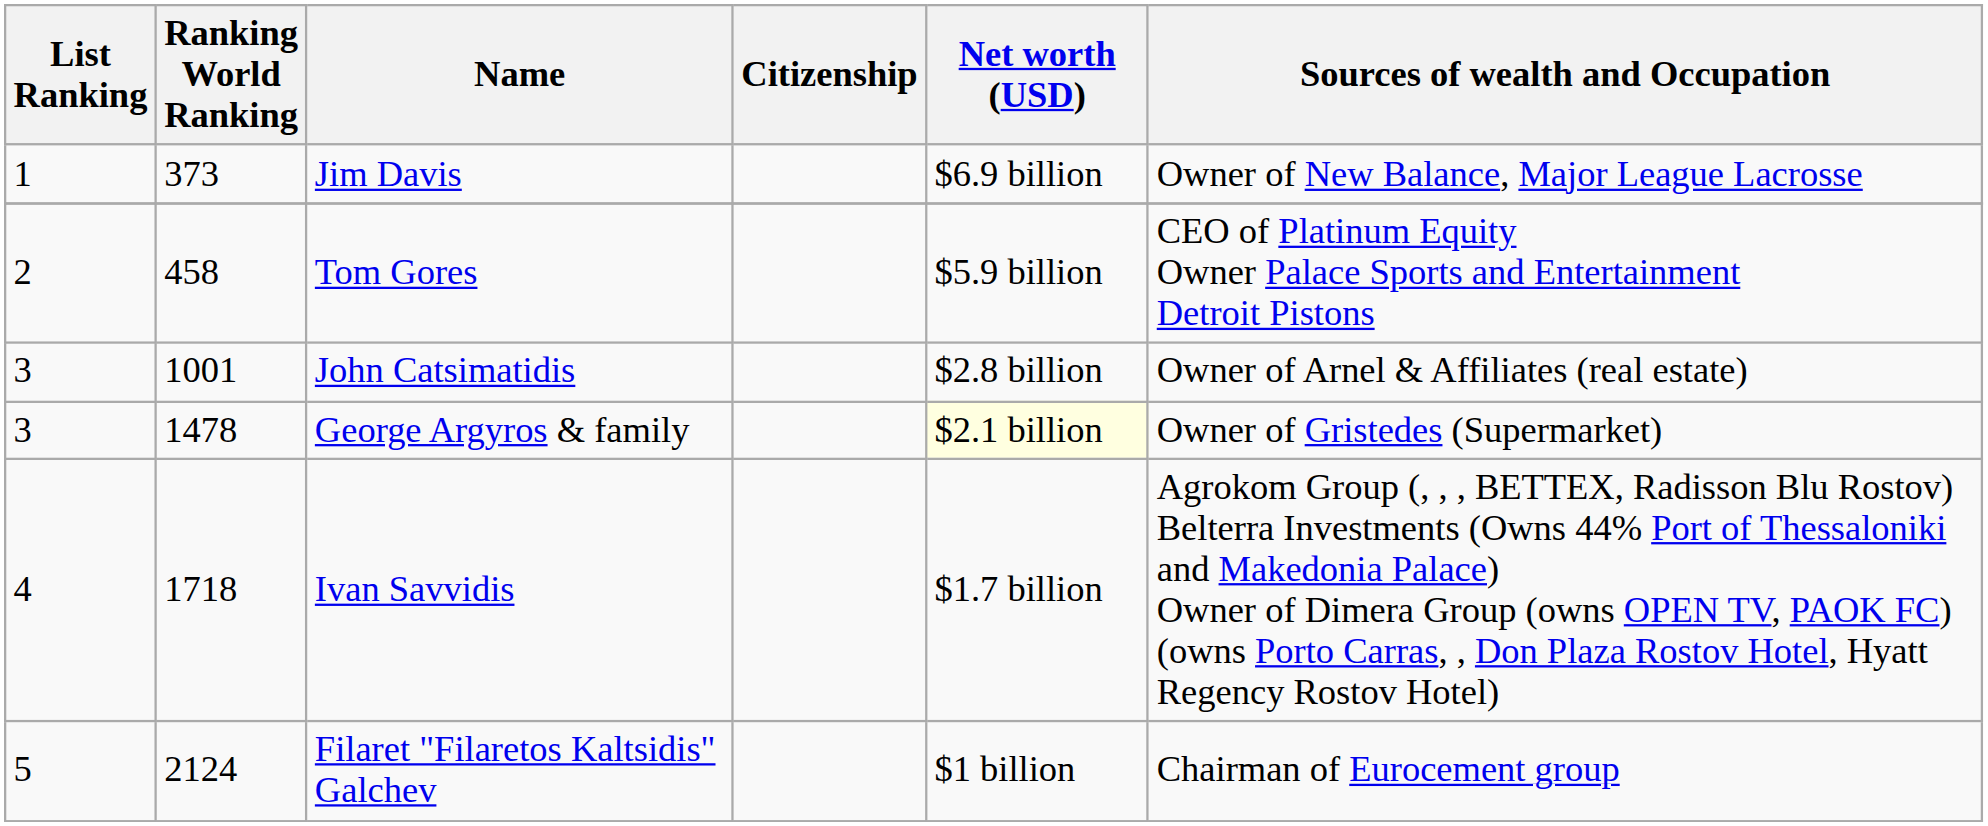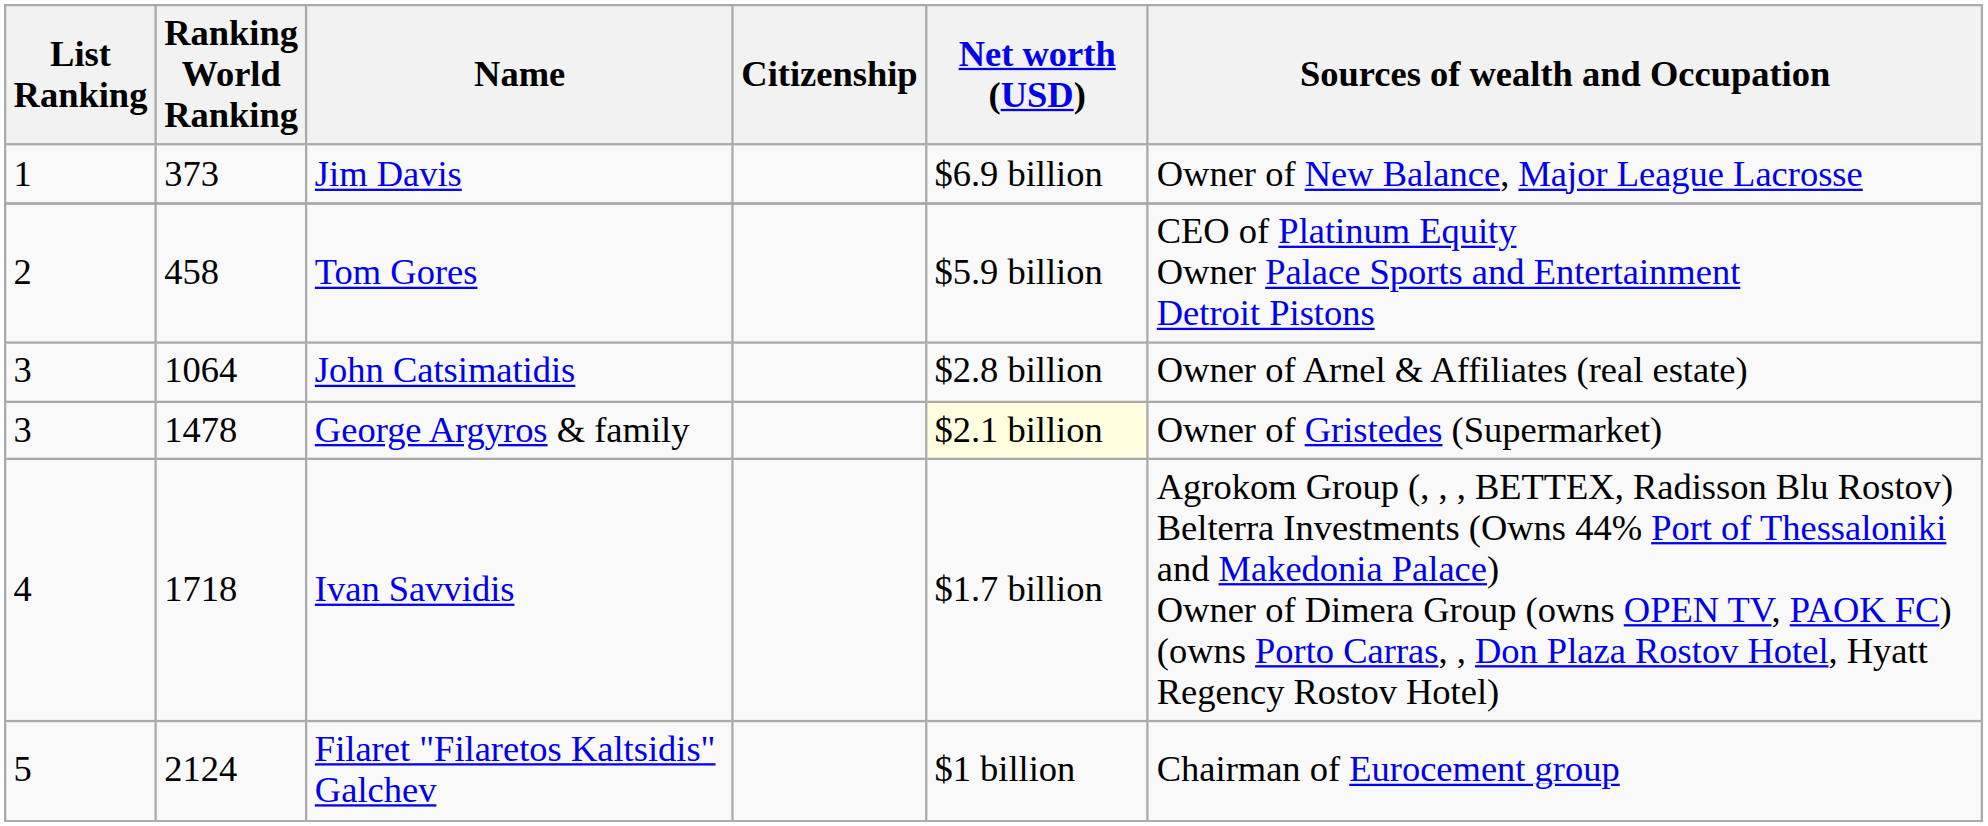 <table class="wikitable">
 <tr>
 <th>List <br> Ranking</th>
 <th>Ranking <br> World <br> Ranking</th>
 <th>Name</th>
 <th>Citizenship</th>
 <th><a href='#'>Net worth</a> (<a href='#'>USD</a>)</th>
 <th>Sources of wealth and Occupation</th>
 </tr>
 <tr>
 <td>1</td>
 <td>373</td>
 <td><a href='#'>Jim Davis</a></td>
 <td> <br> </td>
 <td>$6.9 billion</td>
 <td>Owner of <a href='#'>New Balance</a>, <a href='#'>Major League Lacrosse</a></td>
 </tr>
 <tr>
 </tr>
 <tr>
 <td>2</td>
 <td>458</td>
 <td><a href='#'>Tom Gores</a></td>
 <td> <br>  <br> </td>
 <td>$5.9 billion</td>
 <td>CEO of <a href='#'>Platinum Equity</a> <br> Owner <a href='#'>Palace Sports and Entertainment</a> <br> <a href='#'>Detroit Pistons</a></td>
 </tr>
 <tr>
 <td>3</td>
-<td>1001</td>
+<td>1064</td>
 <td><a href='#'>John Catsimatidis</a></td>
 <td> <br> </td>
 <td>$2.8 billion</td>
 <td>Owner of Arnel & Affiliates (real estate)</td>
 </tr>
 <tr>
 <td>3</td>
 <td>1478</td>
 <td><a href='#'>George Argyros</a> & family</td>
 <td> <br> </td>
 <td style="background: lightyellow;">$2.1 billion</td>
 <td>Owner of <a href='#'>Gristedes</a> (Supermarket)</td>
 </tr>
 <tr>
 <td>4</td>
 <td>1718</td>
 <td><a href='#'>Ivan Savvidis</a></td>
 <td> <br> </td>
 <td>$1.7 billion</td>
 <td>Agrokom Group (, , , BETTEX, Radisson Blu Rostov)<br> Belterra Investments (Owns 44% <a href='#'>Port of Thessaloniki</a> and <a href='#'>Makedonia Palace</a>) <br>Owner of Dimera Group (owns <a href='#'>OPEN TV</a>, <a href='#'>PAOK FC</a>)<br>(owns <a href='#'>Porto Carras</a>, , <a href='#'>Don Plaza Rostov Hotel</a>, Hyatt Regency Rostov Hotel)</td>
 </tr>
 <tr>
 <td>5</td>
 <td>2124</td>
 <td><a href='#'>Filaret "Filaretos Kaltsidis" Galchev</a></td>
 <td> <br> </td>
 <td>$1 billion</td>
 <td>Chairman of <a href='#'>Eurocement group</a></td>
 </tr>
 <tr>
 </tr>
 </table>
